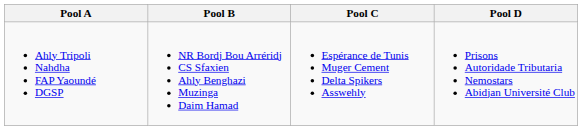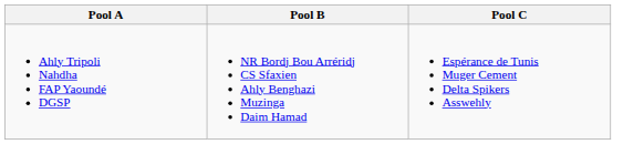 <table class="wikitable">
 <tr>
 <th width=25%>Pool A</th>
 <th width=25%>Pool B</th>
 <th width=25%>Pool C</th>
-<th width=25%>Pool D</th>
 </tr>
 <tr style="vertical-align: top;">
 <td><br><ul><li> <a href='#'>Ahly Tripoli</a></li><li> <a href='#'>Nahdha</a></li><li> <a href='#'>FAP Yaoundé</a></li><li> <a href='#'>DGSP</a></li></ul></td>
 <td><br><ul><li> <a href='#'>NR Bordj Bou Arréridj</a></li><li> <a href='#'>CS Sfaxien</a></li><li> <a href='#'>Ahly Benghazi</a></li><li> <a href='#'>Muzinga</a></li><li> <a href='#'>Daim Hamad</a></li></ul></td>
 <td><br><ul><li> <a href='#'>Espérance de Tunis</a></li><li> <a href='#'>Muger Cement</a></li><li> <a href='#'>Delta Spikers</a></li><li> <a href='#'>Asswehly</a></li></ul></td>
-<td><br><ul><li> <a href='#'>Prisons</a></li><li> <a href='#'>Autoridade Tributaria</a></li><li> <a href='#'>Nemostars</a></li><li> <a href='#'>Abidjan Université Club</a></li></ul></td>
 </tr>
 </table>
